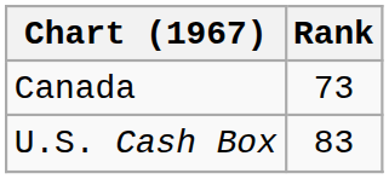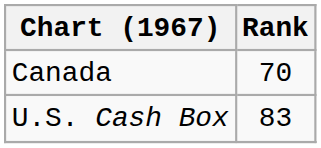 <table class="wikitable">
 <tr>
 <th>Chart (1967)</th>
 <th style="text-align:center;">Rank</th>
 </tr>
 <tr>
 <td>Canada </td>
-<td style="text-align:center;">73</td>
+<td style="text-align:center;">70</td>
 </tr>
 <tr>
 <td>U.S. <em>Cash Box</em> </td>
 <td style="text-align:center;">83</td>
 </tr>
 <tr>
 </tr>
 </table>
